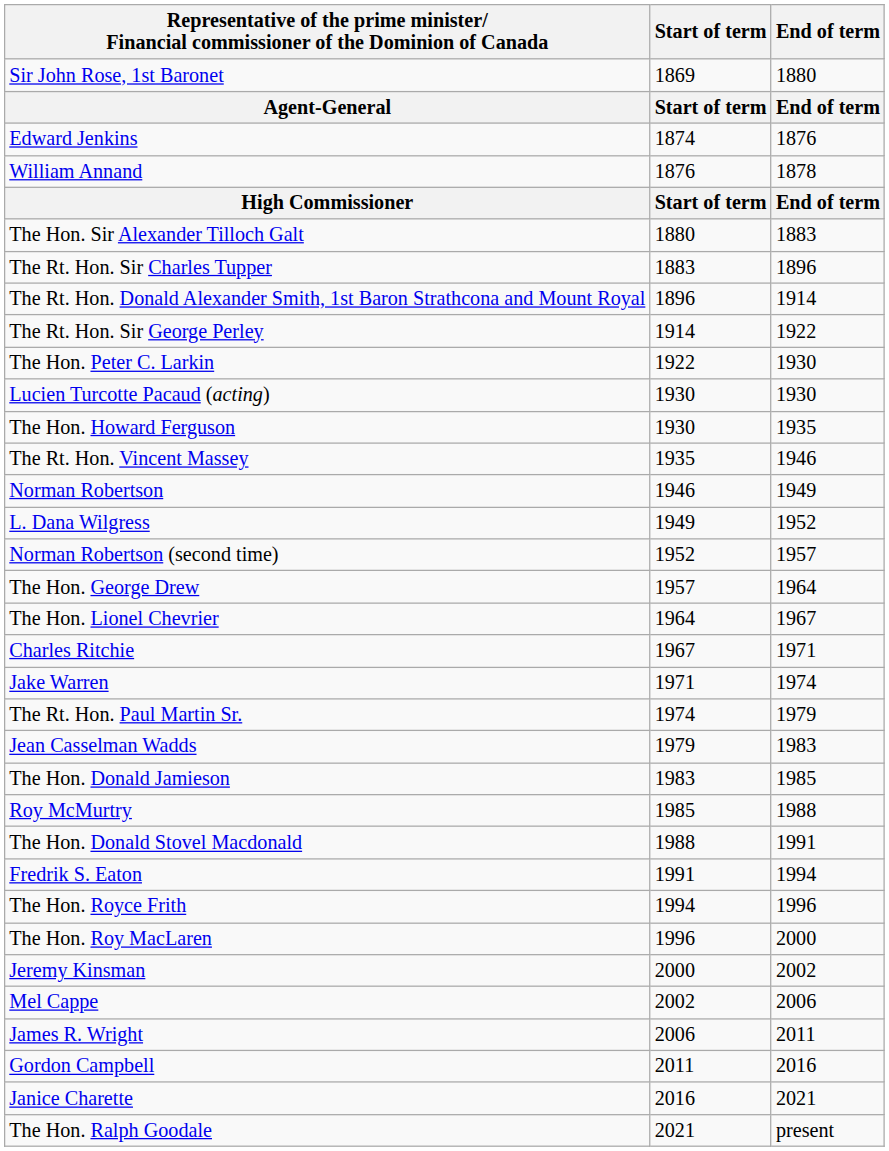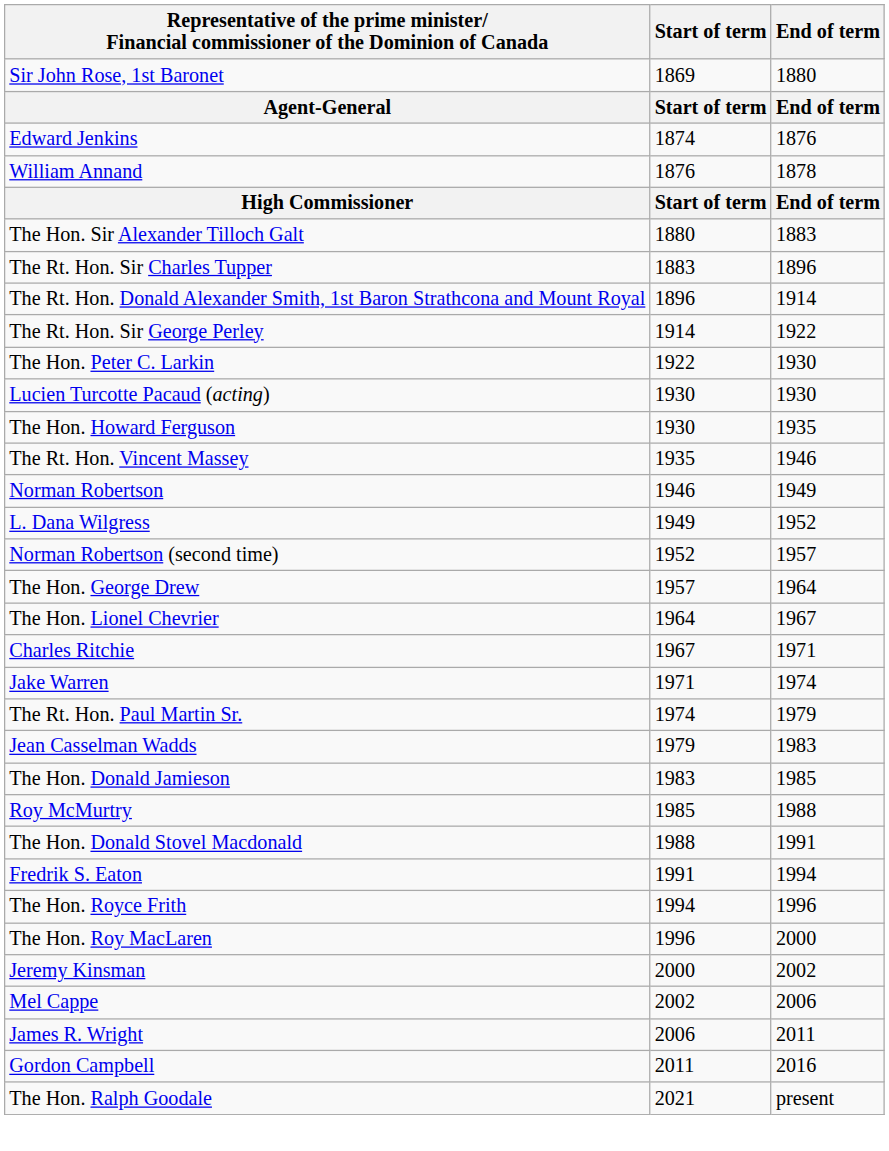 <table class="wikitable">
 <tr>
 <th>Representative of the prime minister/<br>Financial commissioner of the Dominion of Canada</th>
 <th>Start of term</th>
 <th>End of term</th>
 </tr>
 <tr>
 <td><a href='#'>Sir John Rose, 1st Baronet</a></td>
 <td>1869</td>
 <td>1880</td>
 </tr>
 <tr>
 <th>Agent-General</th>
 <th>Start of term</th>
 <th>End of term</th>
 </tr>
 <tr>
 <td><a href='#'>Edward Jenkins</a></td>
 <td>1874</td>
 <td>1876</td>
 </tr>
 <tr>
 <td><a href='#'>William Annand</a></td>
 <td>1876</td>
 <td>1878</td>
 </tr>
 <tr>
 <th>High Commissioner</th>
 <th>Start of term</th>
 <th>End of term</th>
 </tr>
 <tr>
 <td>The Hon. Sir <a href='#'>Alexander Tilloch Galt</a></td>
 <td>1880</td>
 <td>1883</td>
 </tr>
 <tr>
 <td>The Rt. Hon. Sir <a href='#'>Charles Tupper</a></td>
 <td>1883</td>
 <td>1896</td>
 </tr>
 <tr>
 <td>The Rt. Hon. <a href='#'>Donald Alexander Smith, 1st Baron Strathcona and Mount Royal</a></td>
 <td>1896</td>
 <td>1914</td>
 </tr>
 <tr>
 <td>The Rt. Hon. Sir <a href='#'>George Perley</a></td>
 <td>1914</td>
 <td>1922</td>
 </tr>
 <tr>
 <td>The Hon. <a href='#'>Peter C. Larkin</a></td>
 <td>1922</td>
 <td>1930</td>
 </tr>
 <tr>
 <td><a href='#'>Lucien Turcotte Pacaud</a> (<em>acting</em>)</td>
 <td>1930</td>
 <td>1930</td>
 </tr>
 <tr>
 <td>The Hon. <a href='#'>Howard Ferguson</a></td>
 <td>1930</td>
 <td>1935</td>
 </tr>
 <tr>
 <td>The Rt. Hon. <a href='#'>Vincent Massey</a></td>
 <td>1935</td>
 <td>1946</td>
 </tr>
 <tr>
 <td><a href='#'>Norman Robertson</a></td>
 <td>1946</td>
 <td>1949</td>
 </tr>
 <tr>
 <td><a href='#'>L. Dana Wilgress</a></td>
 <td>1949</td>
 <td>1952</td>
 </tr>
 <tr>
 <td><a href='#'>Norman Robertson</a> (second time)</td>
 <td>1952</td>
 <td>1957</td>
 </tr>
 <tr>
 <td>The Hon. <a href='#'>George Drew</a></td>
 <td>1957</td>
 <td>1964</td>
 </tr>
 <tr>
 <td>The Hon. <a href='#'>Lionel Chevrier</a></td>
 <td>1964</td>
 <td>1967</td>
 </tr>
 <tr>
 <td><a href='#'>Charles Ritchie</a></td>
 <td>1967</td>
 <td>1971</td>
 </tr>
 <tr>
 <td><a href='#'>Jake Warren</a></td>
 <td>1971</td>
 <td>1974</td>
 </tr>
 <tr>
 <td>The Rt. Hon. <a href='#'>Paul Martin Sr.</a></td>
 <td>1974</td>
 <td>1979</td>
 </tr>
 <tr>
 <td><a href='#'>Jean Casselman Wadds</a></td>
 <td>1979</td>
 <td>1983</td>
 </tr>
 <tr>
 <td>The Hon. <a href='#'>Donald Jamieson</a></td>
 <td>1983</td>
 <td>1985</td>
 </tr>
 <tr>
 <td><a href='#'>Roy McMurtry</a></td>
 <td>1985</td>
 <td>1988</td>
 </tr>
 <tr>
 <td>The Hon. <a href='#'>Donald Stovel Macdonald</a></td>
 <td>1988</td>
 <td>1991</td>
 </tr>
 <tr>
 <td><a href='#'>Fredrik S. Eaton</a></td>
 <td>1991</td>
 <td>1994</td>
 </tr>
 <tr>
 <td>The Hon. <a href='#'>Royce Frith</a></td>
 <td>1994</td>
 <td>1996</td>
 </tr>
 <tr>
 <td>The Hon. <a href='#'>Roy MacLaren</a></td>
 <td>1996</td>
 <td>2000</td>
 </tr>
 <tr>
 <td><a href='#'>Jeremy Kinsman</a></td>
 <td>2000</td>
 <td>2002</td>
 </tr>
 <tr>
 <td><a href='#'>Mel Cappe</a></td>
 <td>2002</td>
 <td>2006</td>
 </tr>
 <tr>
 <td><a href='#'>James R. Wright</a></td>
 <td>2006</td>
 <td>2011</td>
 </tr>
 <tr>
 <td><a href='#'>Gordon Campbell</a></td>
 <td>2011</td>
 <td>2016</td>
 </tr>
 <tr>
-<td><a href='#'>Janice Charette</a></td>
-<td>2016</td>
-<td>2021</td>
-</tr>
-<tr>
 <td>The Hon. <a href='#'>Ralph Goodale</a></td>
 <td>2021</td>
 <td>present</td>
 </tr>
 </table>
